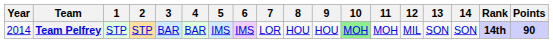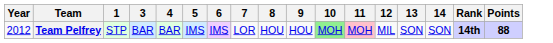 <table class="wikitable" style="text-align:center; font-size:90%">
 <tr>
 <th>Year</th>
 <th>Team</th>
 <th>1</th>
-<th>2</th>
 <th>3</th>
 <th>4</th>
 <th>5</th>
 <th>6</th>
 <th>7</th>
 <th>8</th>
 <th>9</th>
 <th>10</th>
 <th>11</th>
 <th>12</th>
 <th>13</th>
 <th>14</th>
 <th>Rank</th>
 <th>Points</th>
 </tr>
 <tr>
-<td><a href='#'>2014</a></td>
+<td><a href='#'>2012</a></td>
 <th><a href='#'>Team Pelfrey</a></th>
 <td style="background:#DFFFDF;"><a href='#'>STP</a><br></td>
-<td style="background:#FFDF9F;"><a href='#'>STP</a><br></td>
 <td style="background:#CFEAFF;"><a href='#'>BAR</a><br></td>
 <td style="background:#DFFFDF;"><a href='#'>BAR</a><br></td>
 <td style="background:#CFEAFF;"><a href='#'>IMS</a><br></td>
 <td style="background:#EFCFFF;"><a href='#'>IMS</a><br></td>
 <td><a href='#'>LOR</a></td>
 <td><a href='#'>HOU</a></td>
 <td><a href='#'>HOU</a></td>
 <td style="background: lightgreen;"><a href='#'>MOH</a></td>
-<td><a href='#'>MOH</a></td>
+<td style="background: pink;"><a href='#'>MOH</a></td>
 <td><a href='#'>MIL</a></td>
 <td><a href='#'>SON</a></td>
 <td><a href='#'>SON</a></td>
 <td style="background:#CFCFFF;"><strong>14th</strong></td>
-<td style="background:#CFCFFF;"><strong>90</strong></td>
+<td style="background:#CFCFFF;"><strong>88</strong></td>
 </tr>
 </table>
